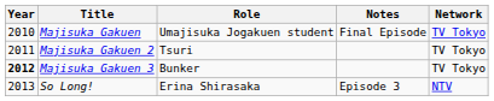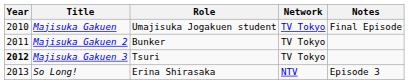 <table class="wikitable">
 <tr>
 <th>Year</th>
 <th>Title</th>
 <th>Role</th>
+<th>Network</th>
 <th>Notes</th>
-<th>Network</th>
 </tr>
 <tr>
 <td>2010</td>
 <td><em><a href='#'>Majisuka Gakuen</a></em></td>
 <td>Umajisuka Jogakuen student</td>
+<td><a href='#'>TV Tokyo</a></td>
 <td>Final Episode</td>
-<td><a href='#'>TV Tokyo</a></td>
 </tr>
 <tr>
 <td>2011</td>
 <td><em><a href='#'>Majisuka Gakuen 2</a></em></td>
-<td>Tsuri</td>
+<td>Bunker</td>
+<td>TV Tokyo</td>
 <td></td>
-<td>TV Tokyo</td>
 </tr>
 <tr>
 <td><strong>2012</strong></td>
 <td><em><a href='#'>Majisuka Gakuen 3</a></em></td>
-<td>Bunker</td>
+<td>Tsuri</td>
+<td>TV Tokyo</td>
 <td></td>
-<td>TV Tokyo</td>
 </tr>
 <tr>
 <td>2013</td>
 <td><em>So Long!</em></td>
 <td>Erina Shirasaka</td>
+<td><a href='#'>NTV</a></td>
 <td>Episode 3</td>
-<td><a href='#'>NTV</a></td>
 </tr>
 </table>
